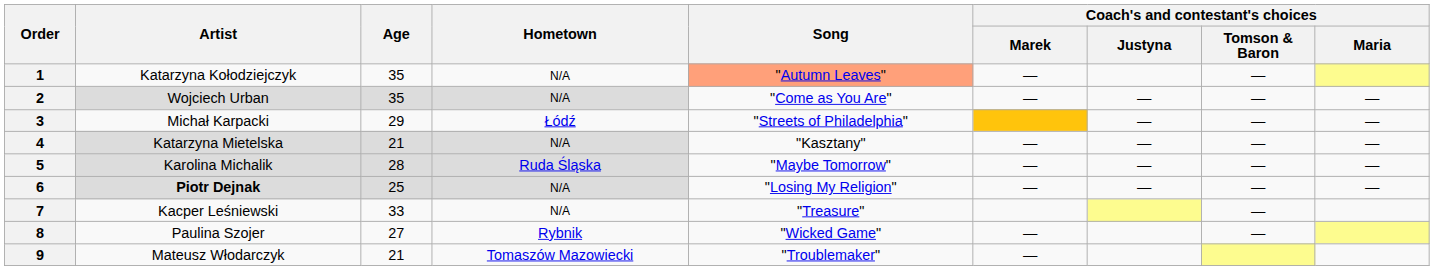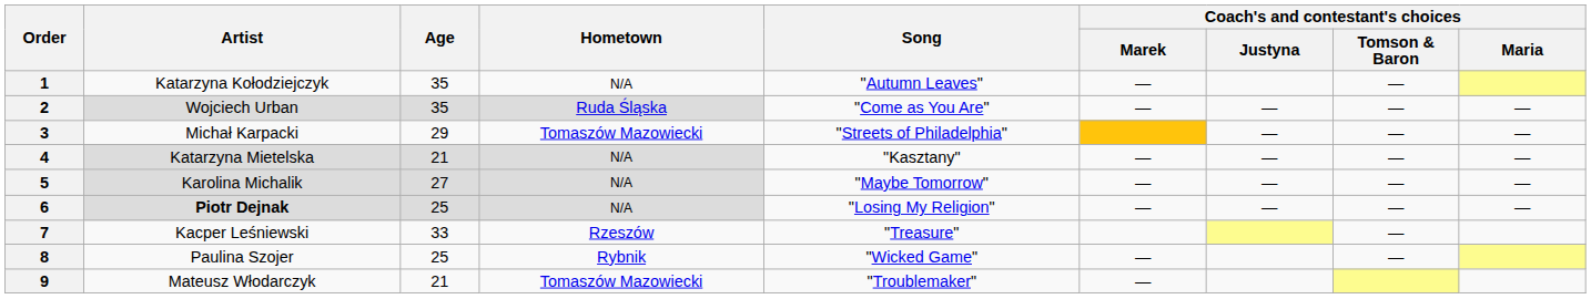 <table class="wikitable" style="text-align:center; line-height:17px; width:100%;">
 <tr>
 <th width="5%" rowspan="2" scope="col">Order</th>
 <th scope="col" rowspan="2" width="20%">Artist</th>
 <th width="5%" rowspan="2" scope="col">Age</th>
 <th scope="col" rowspan="2" width="18%">Hometown</th>
 <th scope="col" rowspan="2" width="20%">Song</th>
 <th scope="col" colspan="4" width="32%">Coach's and contestant's choices</th>
 </tr>
 <tr>
 <th width="8%">Marek</th>
 <th width="8%">Justyna</th>
 <th width="8%">Tomson & Baron</th>
 <th width="8%">Maria</th>
 </tr>
 <tr>
 <th>1</th>
 <td>Katarzyna Kołodziejczyk</td>
 <td>35</td>
 <td><small>N/A</small></td>
-<td style="background: lightsalmon;">"<a href='#'>Autumn Leaves</a>"</td>
+<td>"<a href='#'>Autumn Leaves</a>"</td>
 <td>—</td>
 <td><strong></strong></td>
 <td>—</td>
 <td style="background:#fdfc8f;"><strong></strong></td>
 </tr>
 <tr>
 <th>2</th>
 <td style="background:#DCDCDC;">Wojciech Urban</td>
 <td style="background:#DCDCDC;">35</td>
-<td style="background:#DCDCDC;"><small>N/A</small></td>
+<td style="background:#DCDCDC;"><a href='#'>Ruda Śląska</a></td>
 <td>"<a href='#'>Come as You Are</a>"</td>
 <td>—</td>
 <td>—</td>
 <td>—</td>
 <td>—</td>
 </tr>
 <tr>
 <th>3</th>
 <td>Michał Karpacki</td>
 <td>29</td>
-<td><a href='#'>Łódź</a></td>
+<td><a href='#'>Tomaszów Mazowiecki</a></td>
 <td>"<a href='#'>Streets of Philadelphia</a>"</td>
 <td style="background-color:#FFC40C;"><strong></strong></td>
 <td>—</td>
 <td>—</td>
 <td>—</td>
 </tr>
 <tr>
 <th>4</th>
 <td style="background:#DCDCDC;">Katarzyna Mietelska</td>
 <td style="background:#DCDCDC;">21</td>
 <td style="background:#DCDCDC;"><small>N/A</small></td>
 <td>"Kasztany"</td>
 <td>—</td>
 <td>—</td>
 <td>—</td>
 <td>—</td>
 </tr>
 <tr>
 <th>5</th>
 <td style="background:#DCDCDC;">Karolina Michalik</td>
-<td style="background:#DCDCDC;">28</td>
-<td style="background:#DCDCDC;"><a href='#'>Ruda Śląska</a></td>
+<td style="background:#DCDCDC;">27</td>
+<td style="background:#DCDCDC;"><small>N/A</small></td>
 <td>"<a href='#'>Maybe Tomorrow</a>"</td>
 <td>—</td>
 <td>—</td>
 <td>—</td>
 <td>—</td>
 </tr>
 <tr>
 <th>6</th>
 <td style="background:#DCDCDC;"><strong>Piotr Dejnak</strong></td>
 <td style="background:#DCDCDC;">25</td>
 <td style="background:#DCDCDC;"><small>N/A</small></td>
 <td>"<a href='#'>Losing My Religion</a>"</td>
 <td>—</td>
 <td>—</td>
 <td>—</td>
 <td>—</td>
 </tr>
 <tr>
 <th>7</th>
 <td>Kacper Leśniewski</td>
 <td>33</td>
-<td><small>N/A</small></td>
+<td><a href='#'>Rzeszów</a></td>
 <td>"<a href='#'>Treasure</a>"</td>
 <td><strong></strong></td>
 <td style="background:#fdfc8f;"><strong></strong></td>
 <td>—</td>
 <td><strong></strong></td>
 </tr>
 <tr>
 <th>8</th>
 <td>Paulina Szojer</td>
-<td>27</td>
+<td>25</td>
 <td><a href='#'>Rybnik</a></td>
 <td>"<a href='#'>Wicked Game</a>"</td>
 <td>—</td>
 <td><strong></strong></td>
 <td>—</td>
 <td style="background:#fdfc8f;"><strong></strong></td>
 </tr>
 <tr>
 <th>9</th>
 <td>Mateusz Włodarczyk</td>
 <td>21</td>
 <td><a href='#'>Tomaszów Mazowiecki</a></td>
 <td>"<a href='#'>Troublemaker</a>"</td>
 <td>—</td>
 <td><strong></strong></td>
 <td style="background:#fdfc8f;"><strong></strong></td>
 <td><strong></strong></td>
 </tr>
 </table>
